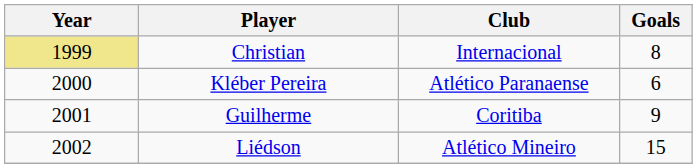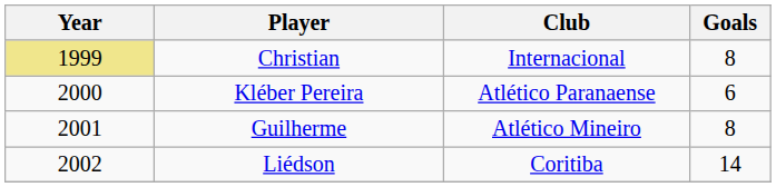 <table class="wikitable" style="text-align: center;">
 <tr>
 <th width=100>Year</th>
 <th width=200>Player</th>
 <th width=170>Club</th>
 <th width=50>Goals</th>
 </tr>
 <tr>
 <td style="background: khaki;">1999</td>
 <td><a href='#'>Christian</a></td>
 <td><a href='#'>Internacional</a></td>
 <td>8</td>
 </tr>
 <tr>
 <td>2000</td>
 <td><a href='#'>Kléber Pereira</a></td>
 <td><a href='#'>Atlético Paranaense</a></td>
 <td>6</td>
 </tr>
 <tr>
 <td>2001</td>
 <td><a href='#'>Guilherme</a></td>
-<td><a href='#'>Coritiba</a></td>
-<td>9</td>
+<td><a href='#'>Atlético Mineiro</a></td>
+<td>8</td>
 </tr>
 <tr>
 <td>2002</td>
 <td><a href='#'>Liédson</a></td>
-<td><a href='#'>Atlético Mineiro</a></td>
-<td>15</td>
+<td><a href='#'>Coritiba</a></td>
+<td>14</td>
 </tr>
 <tr>
 </tr>
 </table>
